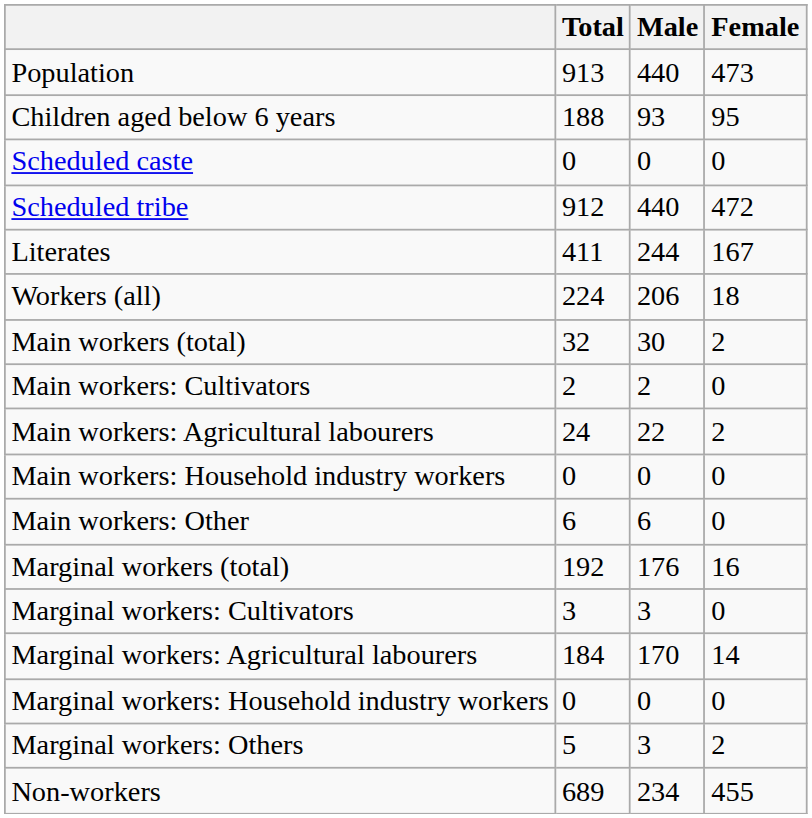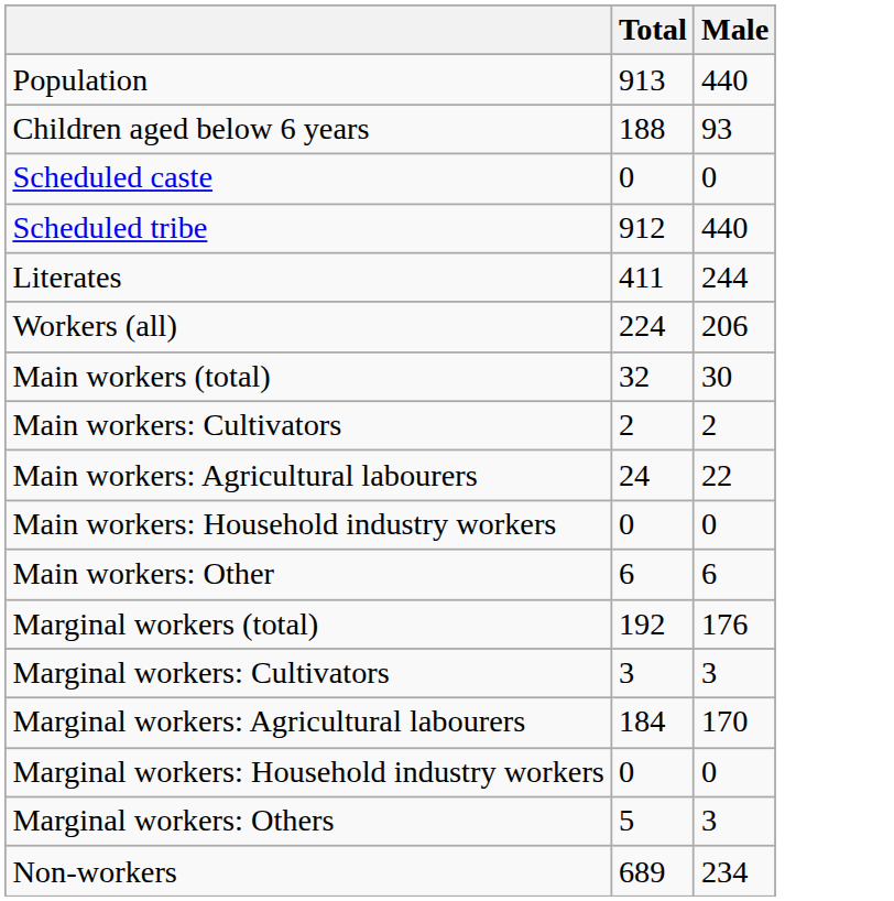 <table class="wikitable sortable">
 <tr>
 <th></th>
 <th>Total</th>
 <th>Male</th>
-<th>Female</th>
 </tr>
 <tr>
 <td>Population</td>
 <td>913</td>
 <td>440</td>
-<td>473</td>
 </tr>
 <tr>
 <td>Children aged below 6 years</td>
 <td>188</td>
 <td>93</td>
-<td>95</td>
 </tr>
 <tr>
 <td><a href='#'>Scheduled caste</a></td>
-<td>0</td>
 <td>0</td>
 <td>0</td>
 </tr>
 <tr>
 <td><a href='#'>Scheduled tribe</a></td>
 <td>912</td>
 <td>440</td>
-<td>472</td>
 </tr>
 <tr>
 <td>Literates</td>
 <td>411</td>
 <td>244</td>
-<td>167</td>
 </tr>
 <tr>
 <td>Workers (all)</td>
 <td>224</td>
 <td>206</td>
-<td>18</td>
 </tr>
 <tr>
 <td>Main workers (total)</td>
 <td>32</td>
 <td>30</td>
-<td>2</td>
 </tr>
 <tr>
 <td>Main workers: Cultivators</td>
 <td>2</td>
 <td>2</td>
-<td>0</td>
 </tr>
 <tr>
 <td>Main workers: Agricultural labourers</td>
 <td>24</td>
 <td>22</td>
-<td>2</td>
 </tr>
 <tr>
 <td>Main workers: Household industry workers</td>
-<td>0</td>
 <td>0</td>
 <td>0</td>
 </tr>
 <tr>
 <td>Main workers: Other</td>
 <td>6</td>
 <td>6</td>
-<td>0</td>
 </tr>
 <tr>
 <td>Marginal workers (total)</td>
 <td>192</td>
 <td>176</td>
-<td>16</td>
 </tr>
 <tr>
 <td>Marginal workers: Cultivators</td>
 <td>3</td>
 <td>3</td>
-<td>0</td>
 </tr>
 <tr>
 <td>Marginal workers: Agricultural labourers</td>
 <td>184</td>
 <td>170</td>
-<td>14</td>
 </tr>
 <tr>
 <td>Marginal workers: Household industry workers</td>
-<td>0</td>
 <td>0</td>
 <td>0</td>
 </tr>
 <tr>
 <td>Marginal workers: Others</td>
 <td>5</td>
 <td>3</td>
-<td>2</td>
 </tr>
 <tr>
 <td>Non-workers</td>
 <td>689</td>
 <td>234</td>
-<td>455</td>
 </tr>
 </table>
